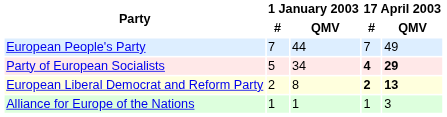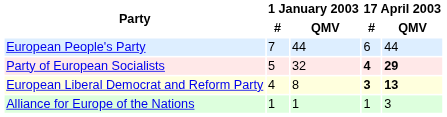 <table border=0 cellpadding=2 cellspacing=2>
 <tr ----bgcolor=lightgrey>
 <th rowspan=2>Party</th>
 <th colspan=2>1 January 2003</th>
 <th colspan=2>17 April 2003</th>
 </tr>
 <tr ----bgcolor=lightgrey>
 <th>#</th>
 <th>QMV</th>
 <th>#</th>
 <th>QMV</th>
 </tr>
 <tr ---- bgcolor=#DDEEFF>
 <td><a href='#'>European People's Party</a></td>
 <td>7</td>
 <td>44</td>
-<td>7</td>
-<td>49</td>
+<td>6</td>
+<td>44</td>
 </tr>
 <tr ---- bgcolor=#FFE8E8>
 <td><a href='#'>Party of European Socialists</a></td>
 <td>5</td>
-<td>34</td>
+<td>32</td>
 <td><strong>4</strong></td>
 <td><strong>29</strong></td>
 </tr>
 <tr ---- bgcolor=#FFFFDD>
 <td><a href='#'>European Liberal Democrat and Reform Party</a></td>
-<td>2</td>
+<td>4</td>
 <td>8</td>
-<td><strong>2</strong></td>
+<td><strong>3</strong></td>
 <td><strong>13</strong></td>
 </tr>
 <tr ---- bgcolor=#DDFFDD>
 <td><a href='#'>Alliance for Europe of the Nations</a></td>
 <td>1</td>
 <td>1</td>
 <td>1</td>
 <td>3</td>
 </tr>
 </table>
